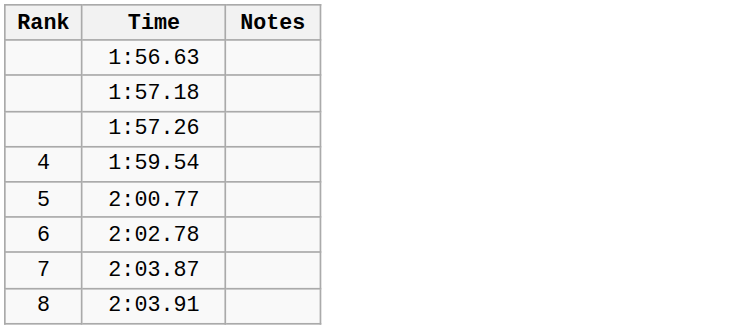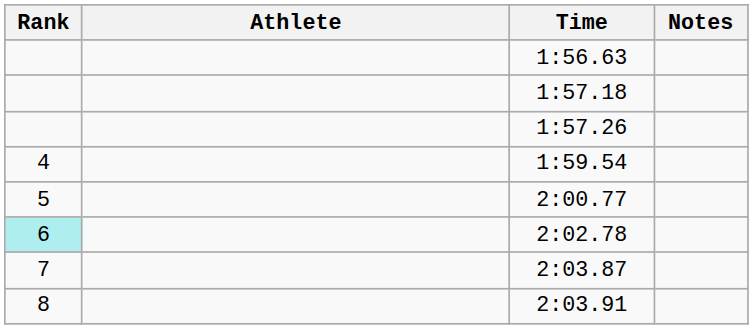 <table class="wikitable" style="text-align:center">
 <tr>
 <th width=40>Rank</th>
+<th width=250>Athlete</th>
 <th width=80>Time</th>
 <th width=50>Notes</th>
 </tr>
 <tr>
 <td></td>
+<td align=left></td>
 <td>1:56.63</td>
 <td></td>
 </tr>
 <tr>
 <td></td>
+<td align=left></td>
 <td>1:57.18</td>
 <td></td>
 </tr>
 <tr>
 <td></td>
+<td align=left></td>
 <td>1:57.26</td>
 <td></td>
 </tr>
 <tr>
 <td>4</td>
+<td align=left></td>
 <td>1:59.54</td>
 <td></td>
 </tr>
 <tr>
 <td>5</td>
+<td align=left></td>
 <td>2:00.77</td>
 <td></td>
 </tr>
 <tr>
-<td>6</td>
+<td style="background: paleturquoise;">6</td>
+<td align=left></td>
 <td>2:02.78</td>
 <td></td>
 </tr>
 <tr>
 <td>7</td>
+<td align=left></td>
 <td>2:03.87</td>
 <td></td>
 </tr>
 <tr>
 <td>8</td>
+<td align=left></td>
 <td>2:03.91</td>
 <td></td>
 </tr>
 </table>
